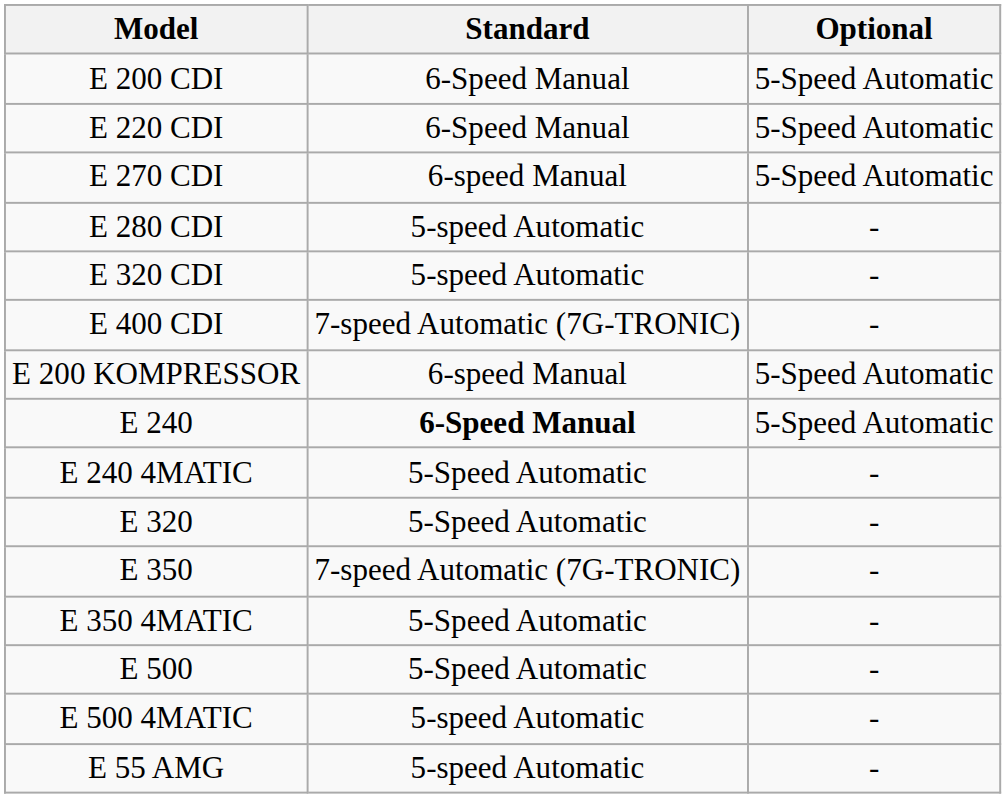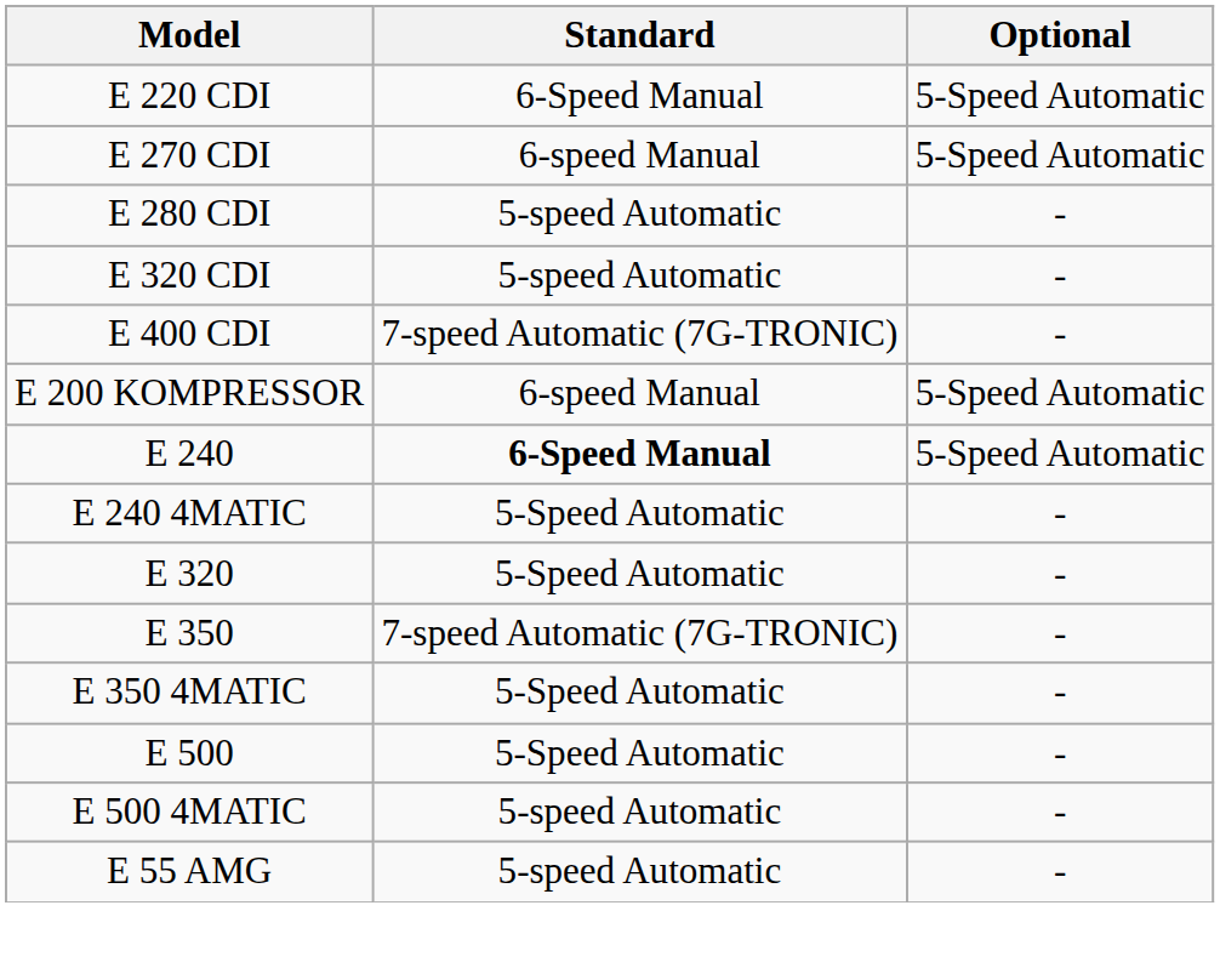 <table class="wikitable" style="text-align:center;">
 <tr>
 <th>Model</th>
 <th>Standard</th>
 <th>Optional</th>
-</tr>
-<tr>
-<td>E 200 CDI</td>
-<td>6-Speed Manual</td>
-<td>5-Speed Automatic</td>
 </tr>
 <tr>
 <td>E 220 CDI</td>
 <td>6-Speed Manual</td>
 <td>5-Speed Automatic</td>
 </tr>
 <tr>
 <td>E 270 CDI</td>
 <td>6-speed Manual</td>
 <td>5-Speed Automatic</td>
 </tr>
 <tr>
 <td>E 280 CDI</td>
 <td>5-speed Automatic</td>
 <td>-</td>
 </tr>
 <tr>
 <td>E 320 CDI</td>
 <td>5-speed Automatic</td>
 <td>-</td>
 </tr>
 <tr>
 <td>E 400 CDI</td>
 <td>7-speed Automatic (7G-TRONIC)</td>
 <td>-</td>
 </tr>
 <tr>
 <td>E 200 KOMPRESSOR</td>
 <td>6-speed Manual</td>
 <td>5-Speed Automatic</td>
 </tr>
 <tr>
 <td>E 240</td>
 <td><strong>6-Speed Manual</strong></td>
 <td>5-Speed Automatic</td>
 </tr>
 <tr>
 <td>E 240 4MATIC</td>
 <td>5-Speed Automatic</td>
 <td>-</td>
 </tr>
 <tr>
 <td>E 320</td>
 <td>5-Speed Automatic</td>
 <td>-</td>
 </tr>
 <tr>
 <td>E 350</td>
 <td>7-speed Automatic (7G-TRONIC)</td>
 <td>-</td>
 </tr>
 <tr>
 <td>E 350 4MATIC</td>
 <td>5-Speed Automatic</td>
 <td>-</td>
 </tr>
 <tr>
 <td>E 500</td>
 <td>5-Speed Automatic</td>
 <td>-</td>
 </tr>
 <tr>
 <td>E 500 4MATIC</td>
 <td>5-speed Automatic</td>
 <td>-</td>
 </tr>
 <tr>
 <td>E 55 AMG</td>
 <td>5-speed Automatic</td>
 <td>-</td>
 </tr>
 </table>
